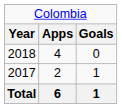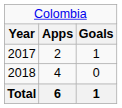 <table class="wikitable" style="text-align:center">
 <tr>
 <td colspan=3><a href='#'>Colombia</a></td>
 </tr>
 <tr>
 <th>Year</th>
 <th>Apps</th>
 <th>Goals</th>
 </tr>
 <tr>
+<td>2017</td>
+<td>2</td>
+<td>1</td>
+</tr>
+<tr>
 <td>2018</td>
 <td>4</td>
 <td>0</td>
-</tr>
-<tr>
-<td>2017</td>
-<td>2</td>
-<td>1</td>
 </tr>
 <tr>
 <th>Total</th>
 <th>6</th>
 <th>1</th>
 </tr>
 </table>
